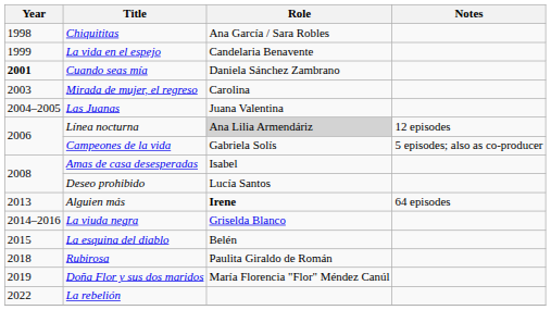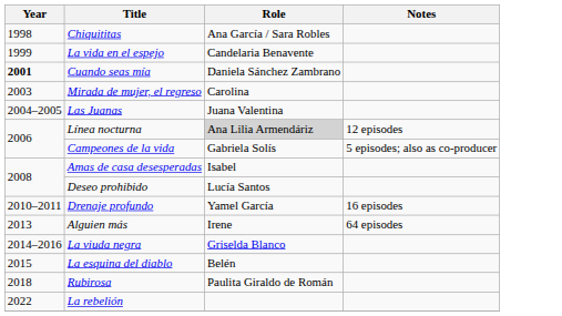 <table class="wikitable sortable">
 <tr>
 <th>Year</th>
 <th>Title</th>
 <th>Role</th>
 <th>Notes</th>
 </tr>
 <tr>
 <td>1998</td>
 <td><em><a href='#'>Chiquititas</a></em></td>
 <td>Ana García / Sara Robles</td>
 <td></td>
 </tr>
 <tr>
 <td>1999</td>
 <td><em><a href='#'>La vida en el espejo</a></em></td>
 <td>Candelaria Benavente</td>
 <td></td>
 </tr>
 <tr>
 <td><strong>2001</strong></td>
 <td><em><a href='#'>Cuando seas mía</a></em></td>
 <td>Daniela Sánchez Zambrano</td>
 <td></td>
 </tr>
 <tr>
 <td>2003</td>
 <td><em><a href='#'>Mirada de mujer, el regreso</a></em></td>
 <td>Carolina</td>
 <td></td>
 </tr>
 <tr>
 <td>2004–2005</td>
 <td><em><a href='#'>Las Juanas</a></em></td>
 <td>Juana Valentina</td>
 <td></td>
 </tr>
 <tr>
 <td rowspan="2">2006</td>
 <td><em>Línea nocturna</em></td>
 <td style="background: lightgrey;">Ana Lilia Armendáriz</td>
 <td>12 episodes</td>
 </tr>
 <tr>
 <td><em><a href='#'>Campeones de la vida</a></em></td>
 <td>Gabriela Solís</td>
 <td>5 episodes; also as co-producer</td>
 </tr>
 <tr>
 <td rowspan="2">2008</td>
 <td><em><a href='#'>Amas de casa desesperadas</a></em></td>
 <td>Isabel</td>
 <td></td>
 </tr>
 <tr>
 <td><em>Deseo prohibido</em></td>
 <td>Lucía Santos</td>
 <td></td>
 </tr>
 <tr>
+<td>2010–2011</td>
+<td><em><a href='#'>Drenaje profundo</a></em></td>
+<td>Yamel García</td>
+<td>16 episodes</td>
+</tr>
+<tr>
 <td>2013</td>
 <td><em>Alguien más</em></td>
-<td><strong>Irene</strong></td>
+<td>Irene</td>
 <td>64 episodes</td>
 </tr>
 <tr>
 <td>2014–2016</td>
 <td><em><a href='#'>La viuda negra</a></em></td>
 <td><a href='#'>Griselda Blanco</a></td>
 <td></td>
 </tr>
 <tr>
 <td>2015</td>
 <td><em><a href='#'>La esquina del diablo</a></em></td>
 <td>Belén</td>
 <td></td>
 </tr>
 <tr>
 <td>2018</td>
 <td><em><a href='#'>Rubirosa</a></em></td>
 <td>Paulita Giraldo de Román</td>
 <td></td>
 </tr>
 <tr>
-<td>2019</td>
-<td><em><a href='#'>Doña Flor y sus dos maridos</a></em></td>
-<td>María Florencia "Flor" Méndez Canúl</td>
-<td></td>
-</tr>
-<tr>
 <td>2022</td>
 <td><em><a href='#'>La rebelión</a></em></td>
 <td></td>
 <td></td>
 </tr>
 <tr>
 </tr>
 </table>
